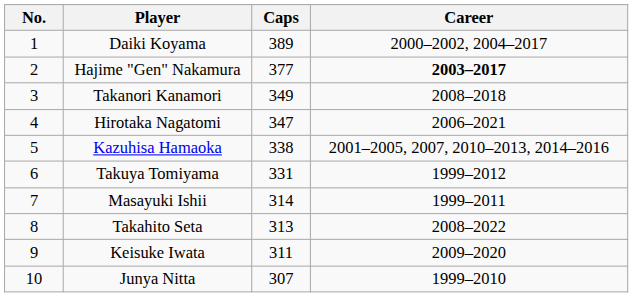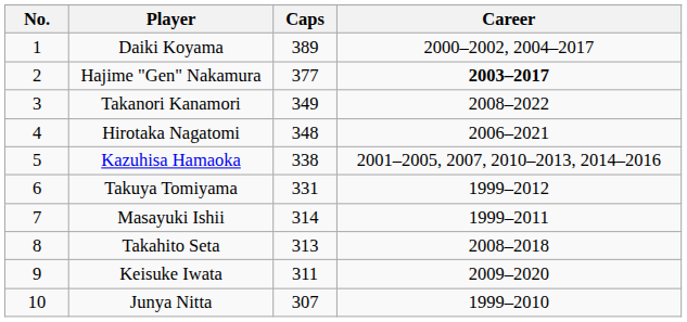 <table class="wikitable" style="text-align:center;">
 <tr>
 </tr>
 <tr>
 <th width=50px>No.</th>
 <th style="width:175px;">Player</th>
 <th width=50px>Caps</th>
 <th style="width:300px;">Career</th>
 </tr>
 <tr>
 <td>1</td>
 <td>Daiki Koyama</td>
 <td>389</td>
 <td>2000–2002, 2004–2017</td>
 </tr>
 <tr>
 <td>2</td>
 <td>Hajime "Gen" Nakamura</td>
 <td>377</td>
 <td><strong>2003–2017</strong></td>
 </tr>
 <tr>
 <td>3</td>
 <td>Takanori Kanamori</td>
 <td>349</td>
-<td>2008–2018</td>
+<td>2008–2022</td>
 </tr>
 <tr>
 <td>4</td>
 <td>Hirotaka Nagatomi</td>
-<td>347</td>
+<td>348</td>
 <td>2006–2021</td>
 </tr>
 <tr>
 <td>5</td>
 <td><a href='#'>Kazuhisa Hamaoka</a></td>
 <td>338</td>
 <td>2001–2005, 2007, 2010–2013, 2014–2016</td>
 </tr>
 <tr>
 <td>6</td>
 <td>Takuya Tomiyama</td>
 <td>331</td>
 <td>1999–2012</td>
 </tr>
 <tr>
 <td>7</td>
 <td>Masayuki Ishii</td>
 <td>314</td>
 <td>1999–2011</td>
 </tr>
 <tr>
 <td>8</td>
 <td>Takahito Seta</td>
 <td>313</td>
-<td>2008–2022</td>
+<td>2008–2018</td>
 </tr>
 <tr>
 <td>9</td>
 <td>Keisuke Iwata</td>
 <td>311</td>
 <td>2009–2020</td>
 </tr>
 <tr>
 <td>10</td>
 <td>Junya Nitta</td>
 <td>307</td>
 <td>1999–2010</td>
 </tr>
 </table>
